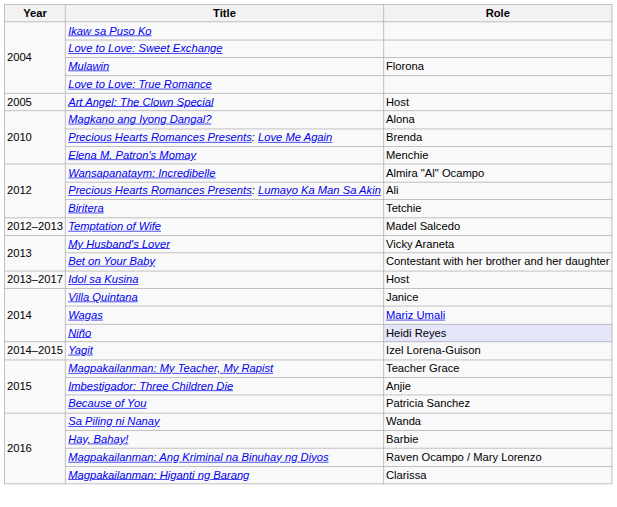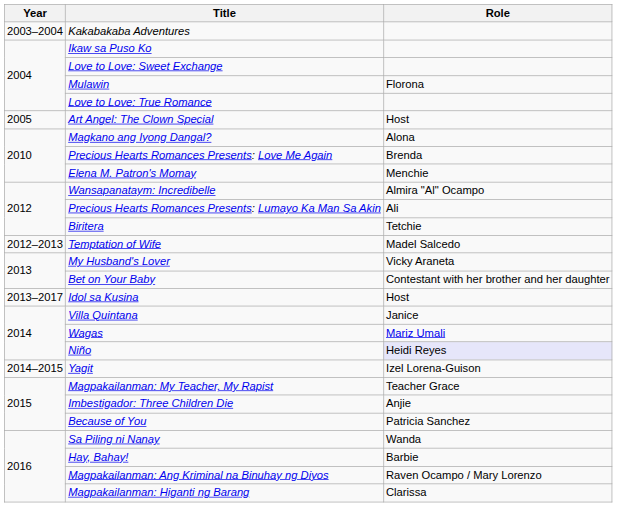 <table class="wikitable sortable">
 <tr>
 <th>Year</th>
 <th>Title</th>
 <th>Role</th>
+</tr>
+<tr>
+<td>2003–2004</td>
+<td><em>Kakabakaba Adventures</em></td>
+<td></td>
 </tr>
 <tr>
 <td rowspan="4">2004</td>
 <td><em><a href='#'>Ikaw sa Puso Ko</a></em></td>
 <td></td>
 </tr>
 <tr>
 <td><em><a href='#'>Love to Love: Sweet Exchange</a></em></td>
 <td></td>
 </tr>
 <tr>
 <td><em><a href='#'>Mulawin</a></em></td>
 <td>Florona</td>
 </tr>
 <tr>
 <td><em><a href='#'>Love to Love: True Romance</a></em></td>
 <td></td>
 </tr>
 <tr>
 <td>2005</td>
 <td><em><a href='#'>Art Angel: The Clown Special</a></em></td>
 <td>Host</td>
 </tr>
 <tr>
 <td rowspan="3">2010</td>
 <td><em><a href='#'>Magkano ang Iyong Dangal?</a></em></td>
 <td>Alona</td>
 </tr>
 <tr>
 <td><em><a href='#'>Precious Hearts Romances Presents</a>: <a href='#'>Love Me Again</a></em></td>
 <td>Brenda</td>
 </tr>
 <tr>
 <td><em><a href='#'>Elena M. Patron's Momay</a></em></td>
 <td>Menchie</td>
 </tr>
 <tr>
 <td rowspan="3">2012</td>
 <td><em><a href='#'>Wansapanataym: Incredibelle</a></em></td>
 <td>Almira "Al" Ocampo</td>
 </tr>
 <tr>
 <td><em><a href='#'>Precious Hearts Romances Presents</a>: <a href='#'>Lumayo Ka Man Sa Akin</a></em></td>
 <td>Ali</td>
 </tr>
 <tr>
 <td><em><a href='#'>Biritera</a></em></td>
 <td>Tetchie</td>
 </tr>
 <tr>
 <td>2012–2013</td>
 <td><em><a href='#'>Temptation of Wife</a></em></td>
 <td>Madel Salcedo</td>
 </tr>
 <tr>
 <td rowspan=2>2013</td>
 <td><em><a href='#'>My Husband's Lover</a></em></td>
 <td>Vicky Araneta</td>
 </tr>
 <tr>
 <td><em><a href='#'>Bet on Your Baby</a></em></td>
 <td>Contestant with her brother and her daughter</td>
 </tr>
 <tr>
 <td>2013–2017</td>
 <td><em><a href='#'>Idol sa Kusina</a></em></td>
 <td>Host</td>
 </tr>
 <tr>
 <td rowspan=3>2014</td>
 <td><em><a href='#'>Villa Quintana</a></em></td>
 <td>Janice</td>
 </tr>
 <tr>
 <td><em><a href='#'>Wagas</a></em></td>
 <td><a href='#'>Mariz Umali</a></td>
 </tr>
 <tr>
 <td><em><a href='#'>Niño</a></em></td>
 <td style="background: lavender;">Heidi Reyes</td>
 </tr>
 <tr>
 <td>2014–2015</td>
 <td><em><a href='#'>Yagit</a></em></td>
 <td>Izel Lorena-Guison</td>
 </tr>
 <tr>
 <td rowspan=3>2015</td>
 <td><em><a href='#'>Magpakailanman: My Teacher, My Rapist</a></em></td>
 <td>Teacher Grace</td>
 </tr>
 <tr>
 <td><em><a href='#'>Imbestigador: Three Children Die</a></em></td>
 <td>Anjie</td>
 </tr>
 <tr>
 <td><em><a href='#'>Because of You</a></em></td>
 <td>Patricia Sanchez</td>
 </tr>
 <tr>
 <td rowspan=4>2016</td>
 <td><em><a href='#'>Sa Piling ni Nanay</a></em></td>
 <td>Wanda</td>
 </tr>
 <tr>
 <td><em><a href='#'>Hay, Bahay!</a></em></td>
 <td>Barbie</td>
 </tr>
 <tr>
 <td><em><a href='#'>Magpakailanman: Ang Kriminal na Binuhay ng Diyos</a></em></td>
 <td>Raven Ocampo / Mary Lorenzo</td>
 </tr>
 <tr>
 <td><em><a href='#'>Magpakailanman: Higanti ng Barang</a></em></td>
 <td>Clarissa</td>
 </tr>
 </table>
